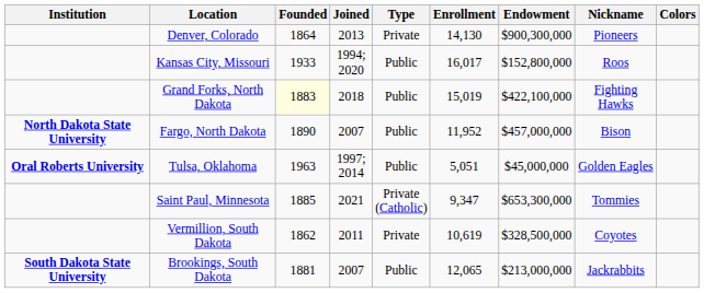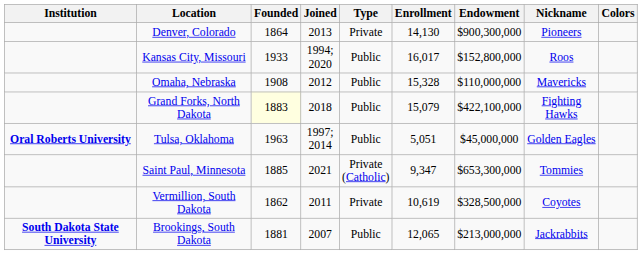 <table class="wikitable sortable" style="text-align: center">
 <tr>
 <th>Institution</th>
 <th>Location</th>
 <th>Founded</th>
 <th>Joined</th>
 <th>Type</th>
 <th>Enrollment</th>
 <th>Endowment</th>
 <th>Nickname</th>
 <th class="unsortable">Colors</th>
 </tr>
 <tr>
 <td></td>
 <td><a href='#'>Denver, Colorado</a></td>
 <td>1864</td>
 <td>2013</td>
 <td>Private</td>
 <td>14,130</td>
 <td>$900,300,000</td>
 <td><a href='#'>Pioneers</a></td>
 <td></td>
 </tr>
 <tr>
 <td></td>
 <td><a href='#'>Kansas City, Missouri</a></td>
 <td>1933</td>
 <td>1994;<br>2020</td>
 <td>Public</td>
 <td>16,017</td>
 <td>$152,800,000</td>
 <td><a href='#'>Roos</a></td>
 <td></td>
 </tr>
 <tr>
 <td></td>
+<td><a href='#'>Omaha, Nebraska</a></td>
+<td>1908</td>
+<td>2012</td>
+<td>Public</td>
+<td>15,328</td>
+<td>$110,000,000</td>
+<td><a href='#'>Mavericks</a></td>
+<td></td>
+</tr>
+<tr>
+<td></td>
 <td><a href='#'>Grand Forks, North Dakota</a></td>
 <td style="background: lightyellow;">1883</td>
 <td>2018</td>
 <td>Public</td>
-<td>15,019</td>
+<td>15,079</td>
 <td>$422,100,000</td>
 <td><a href='#'>Fighting Hawks</a></td>
-<td></td>
-</tr>
-<tr>
-<td><strong><a href='#'>North Dakota State University</a></strong></td>
-<td><a href='#'>Fargo, North Dakota</a></td>
-<td>1890</td>
-<td>2007</td>
-<td>Public</td>
-<td>11,952</td>
-<td>$457,000,000</td>
-<td><a href='#'>Bison</a></td>
 <td></td>
 </tr>
 <tr>
 <td><strong><a href='#'>Oral Roberts University</a></strong></td>
 <td><a href='#'>Tulsa, Oklahoma</a></td>
 <td>1963</td>
 <td>1997;<br>2014</td>
 <td>Public</td>
 <td>5,051</td>
 <td>$45,000,000</td>
 <td><a href='#'>Golden Eagles</a></td>
 <td></td>
 </tr>
 <tr>
 <td></td>
 <td><a href='#'>Saint Paul, Minnesota</a></td>
 <td>1885</td>
 <td>2021</td>
 <td>Private<br>(<a href='#'>Catholic</a>)</td>
 <td>9,347</td>
 <td>$653,300,000</td>
 <td><a href='#'>Tommies</a></td>
 <td> </td>
 </tr>
 <tr>
 <td></td>
 <td><a href='#'>Vermillion, South Dakota</a></td>
 <td>1862</td>
 <td>2011</td>
 <td>Private</td>
 <td>10,619</td>
 <td>$328,500,000</td>
 <td><a href='#'>Coyotes</a></td>
 <td></td>
 </tr>
 <tr>
 <td><strong><a href='#'>South Dakota State University</a></strong></td>
 <td><a href='#'>Brookings, South Dakota</a></td>
 <td>1881</td>
 <td>2007</td>
 <td>Public</td>
 <td>12,065</td>
 <td>$213,000,000</td>
 <td><a href='#'>Jackrabbits</a></td>
 <td></td>
 </tr>
 </table>
